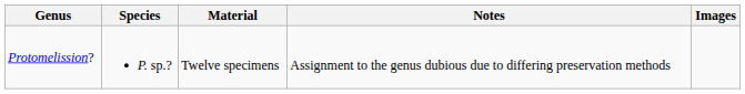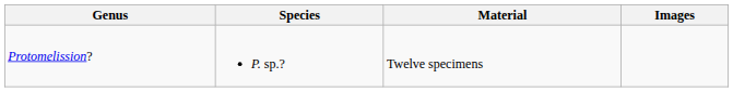 <table class="wikitable" style="margin:auto;width:100%;">
 <tr>
 <th>Genus</th>
 <th>Species</th>
 <th>Material</th>
-<th>Notes</th>
 <th>Images</th>
 </tr>
 <tr>
 <td><em><a href='#'>Protomelission</a></em>?</td>
 <td><br><ul><li><em>P.</em> sp.?</li></ul></td>
 <td><br>Twelve specimens</td>
-<td><br>Assignment to the genus dubious due to differing preservation methods</td>
 <td></td>
 </tr>
 </table>
